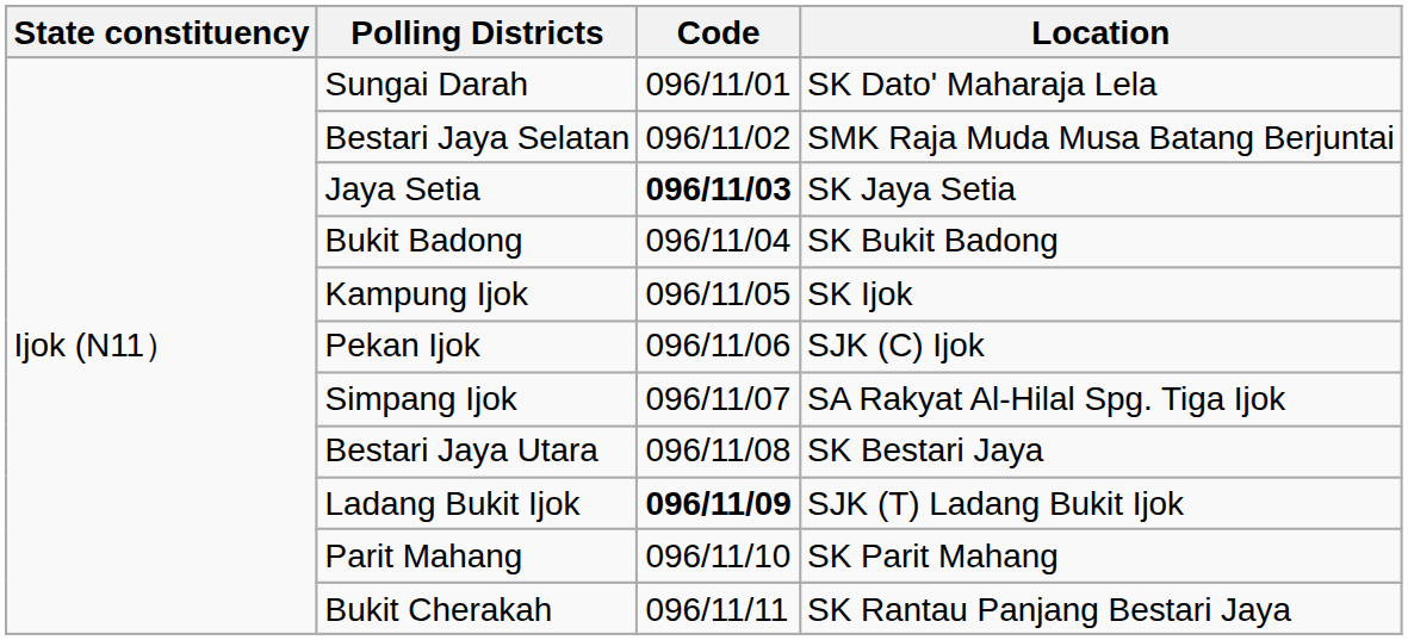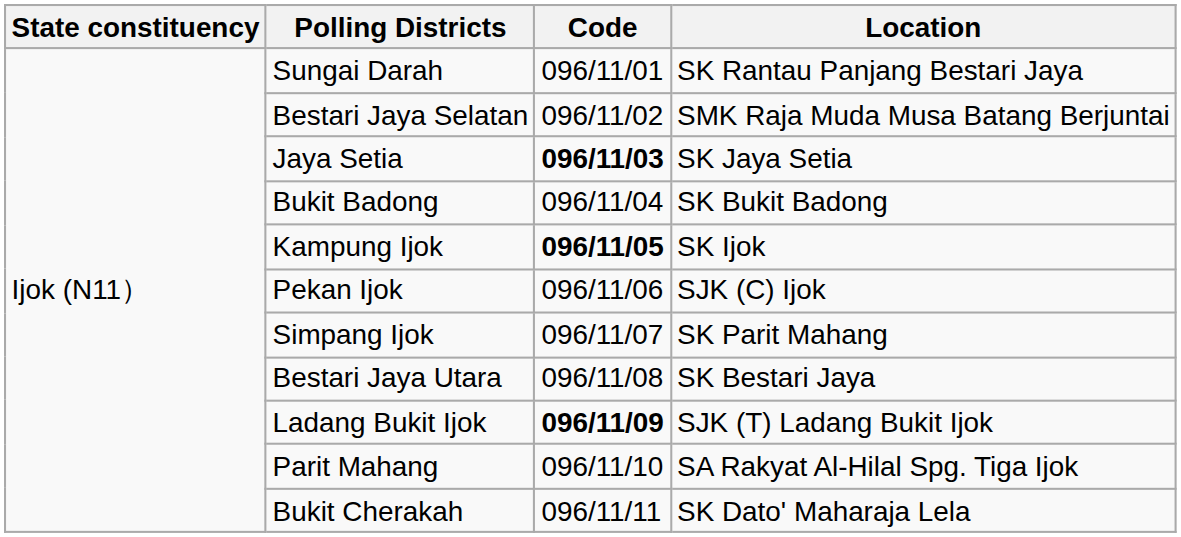 <table class="wikitable sortable mw-collapsible" style="white-space:nowrap;font-size:85%">
 <tr>
 <th>State constituency</th>
 <th>Polling Districts</th>
 <th>Code</th>
 <th>Location</th>
 </tr>
 <tr>
 <td rowspan="11">Ijok (N11）</td>
 <td>Sungai Darah</td>
 <td>096/11/01</td>
-<td>SK Dato' Maharaja Lela</td>
+<td>SK Rantau Panjang Bestari Jaya</td>
 </tr>
 <tr>
 <td>Bestari Jaya Selatan</td>
 <td>096/11/02</td>
 <td>SMK Raja Muda Musa Batang Berjuntai</td>
 </tr>
 <tr>
 <td>Jaya Setia</td>
 <td><strong>096/11/03</strong></td>
 <td>SK Jaya Setia</td>
 </tr>
 <tr>
 <td>Bukit Badong</td>
 <td>096/11/04</td>
 <td>SK Bukit Badong</td>
 </tr>
 <tr>
 <td>Kampung Ijok</td>
-<td>096/11/05</td>
+<td><strong>096/11/05</strong></td>
 <td>SK Ijok</td>
 </tr>
 <tr>
 <td>Pekan Ijok</td>
 <td>096/11/06</td>
 <td>SJK (C) Ijok</td>
 </tr>
 <tr>
 <td>Simpang Ijok</td>
 <td>096/11/07</td>
-<td>SA Rakyat Al-Hilal Spg. Tiga Ijok</td>
+<td>SK Parit Mahang</td>
 </tr>
 <tr>
 <td>Bestari Jaya Utara</td>
 <td>096/11/08</td>
 <td>SK Bestari Jaya</td>
 </tr>
 <tr>
 <td>Ladang Bukit Ijok</td>
 <td><strong>096/11/09</strong></td>
 <td>SJK (T) Ladang Bukit Ijok</td>
 </tr>
 <tr>
 <td>Parit Mahang</td>
 <td>096/11/10</td>
-<td>SK Parit Mahang</td>
+<td>SA Rakyat Al-Hilal Spg. Tiga Ijok</td>
 </tr>
 <tr>
 <td>Bukit Cherakah</td>
 <td>096/11/11</td>
-<td>SK Rantau Panjang Bestari Jaya</td>
+<td>SK Dato' Maharaja Lela</td>
 </tr>
 </table>
